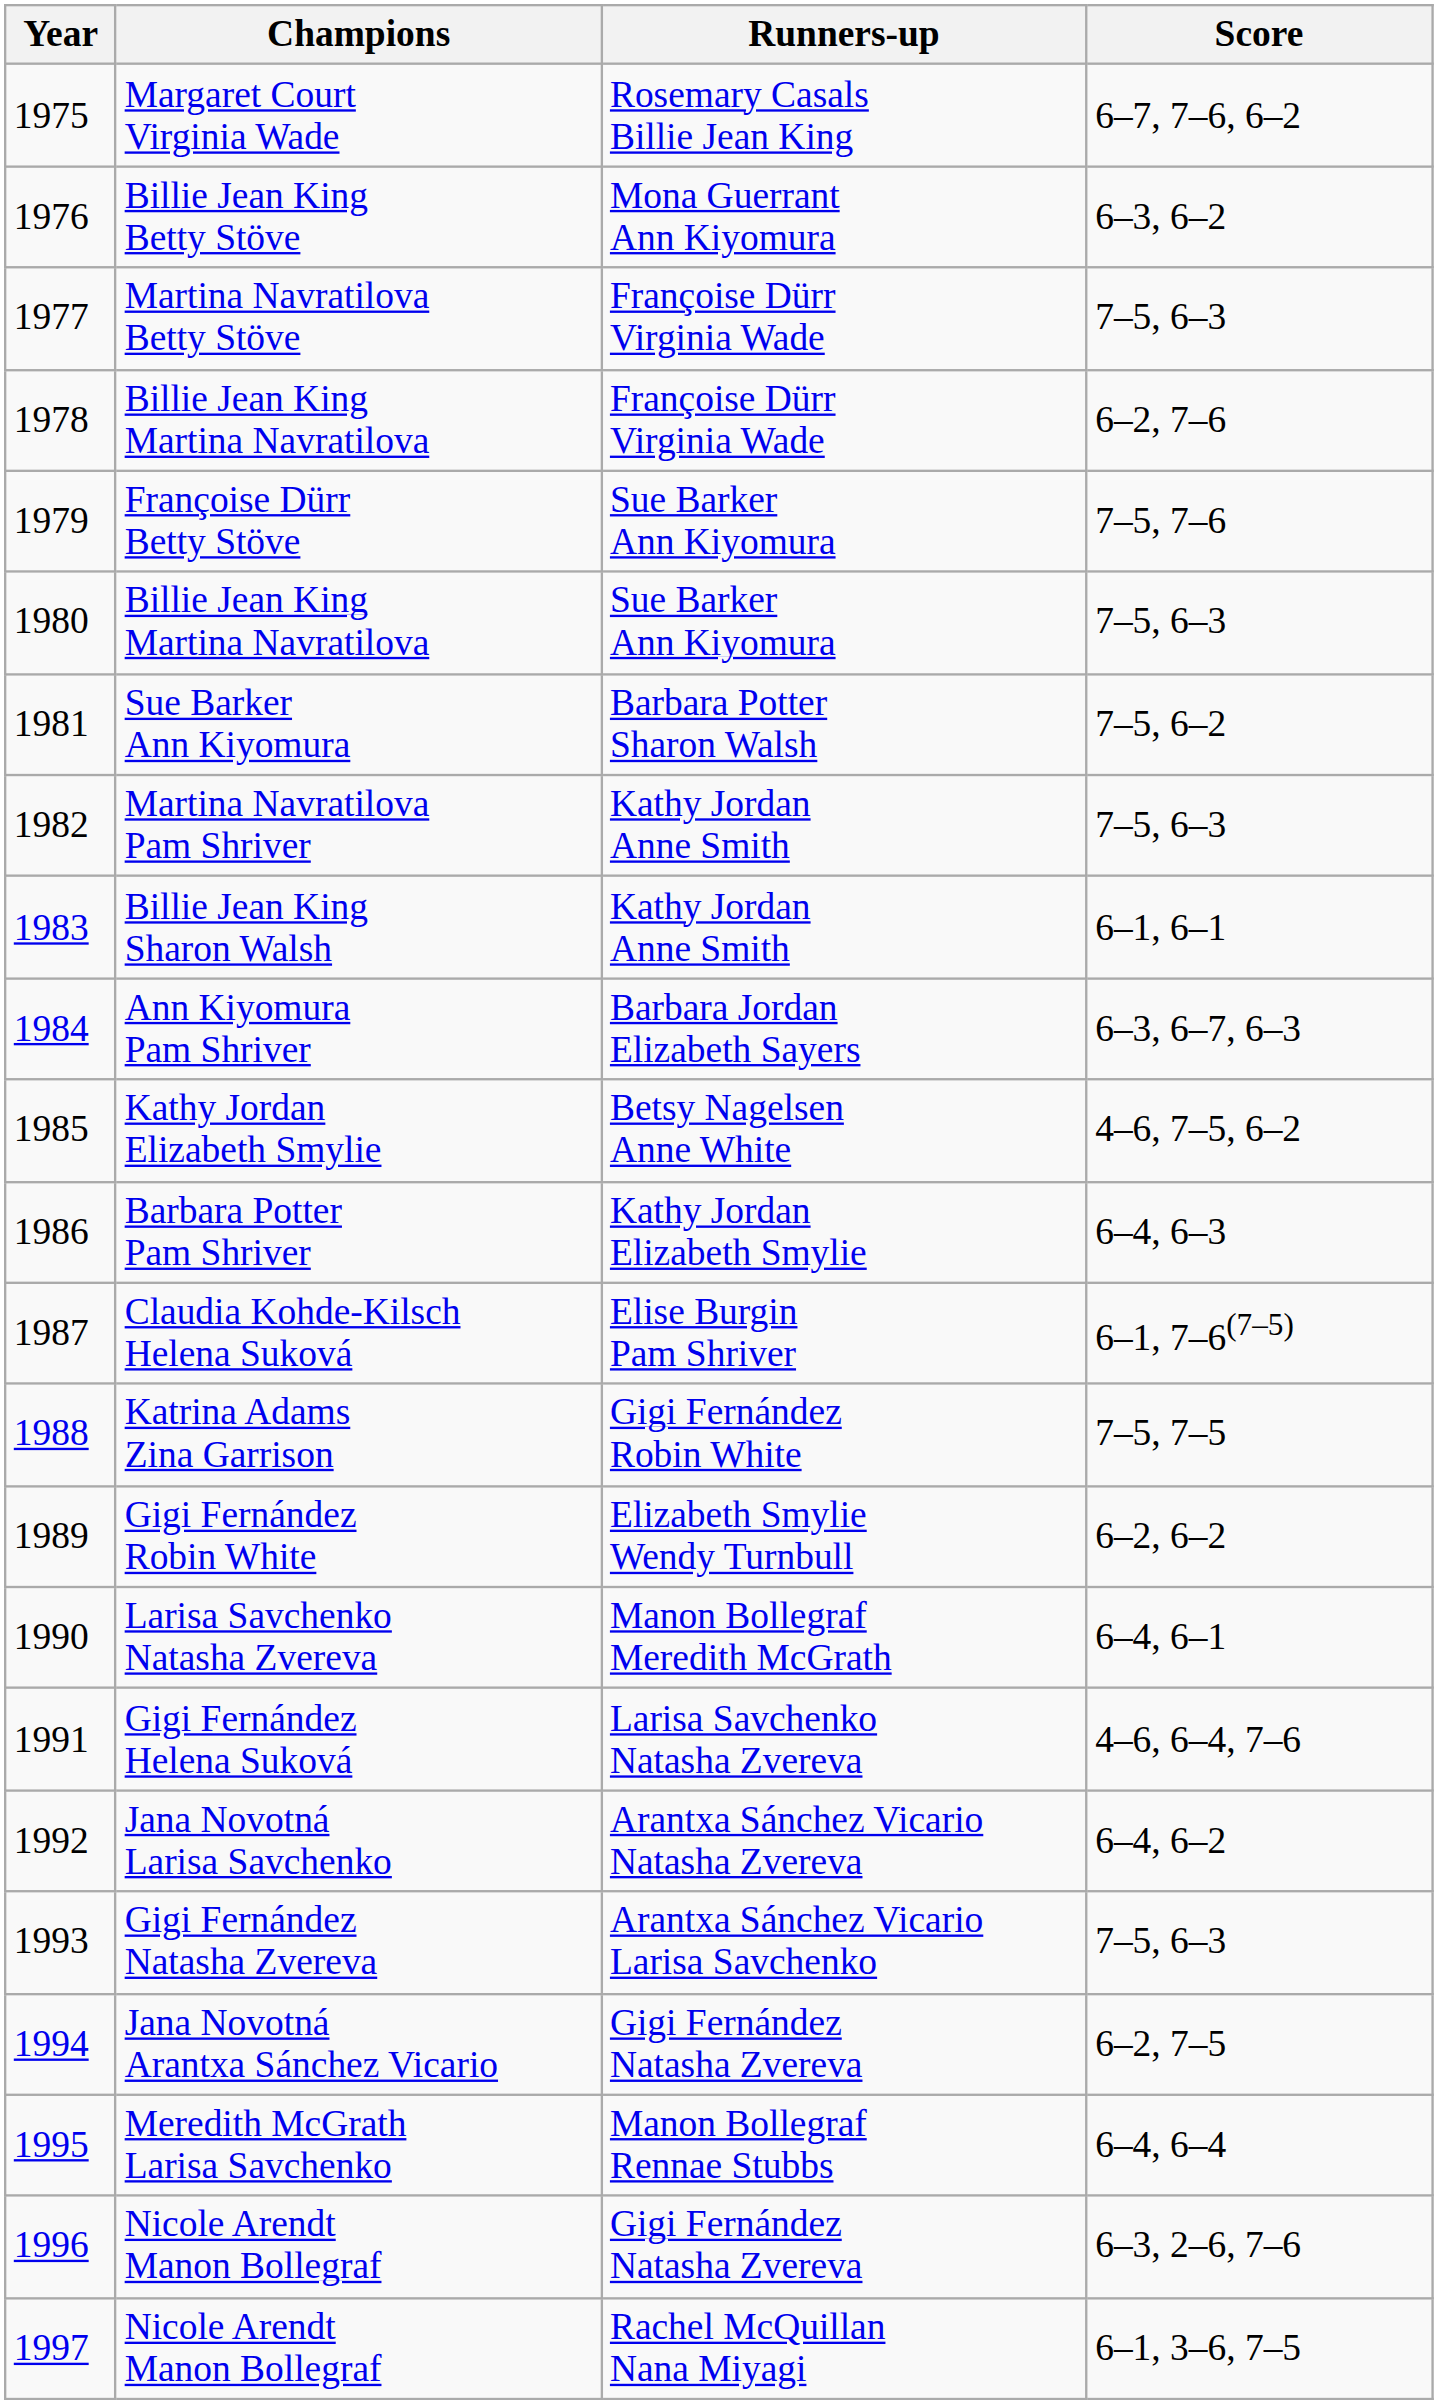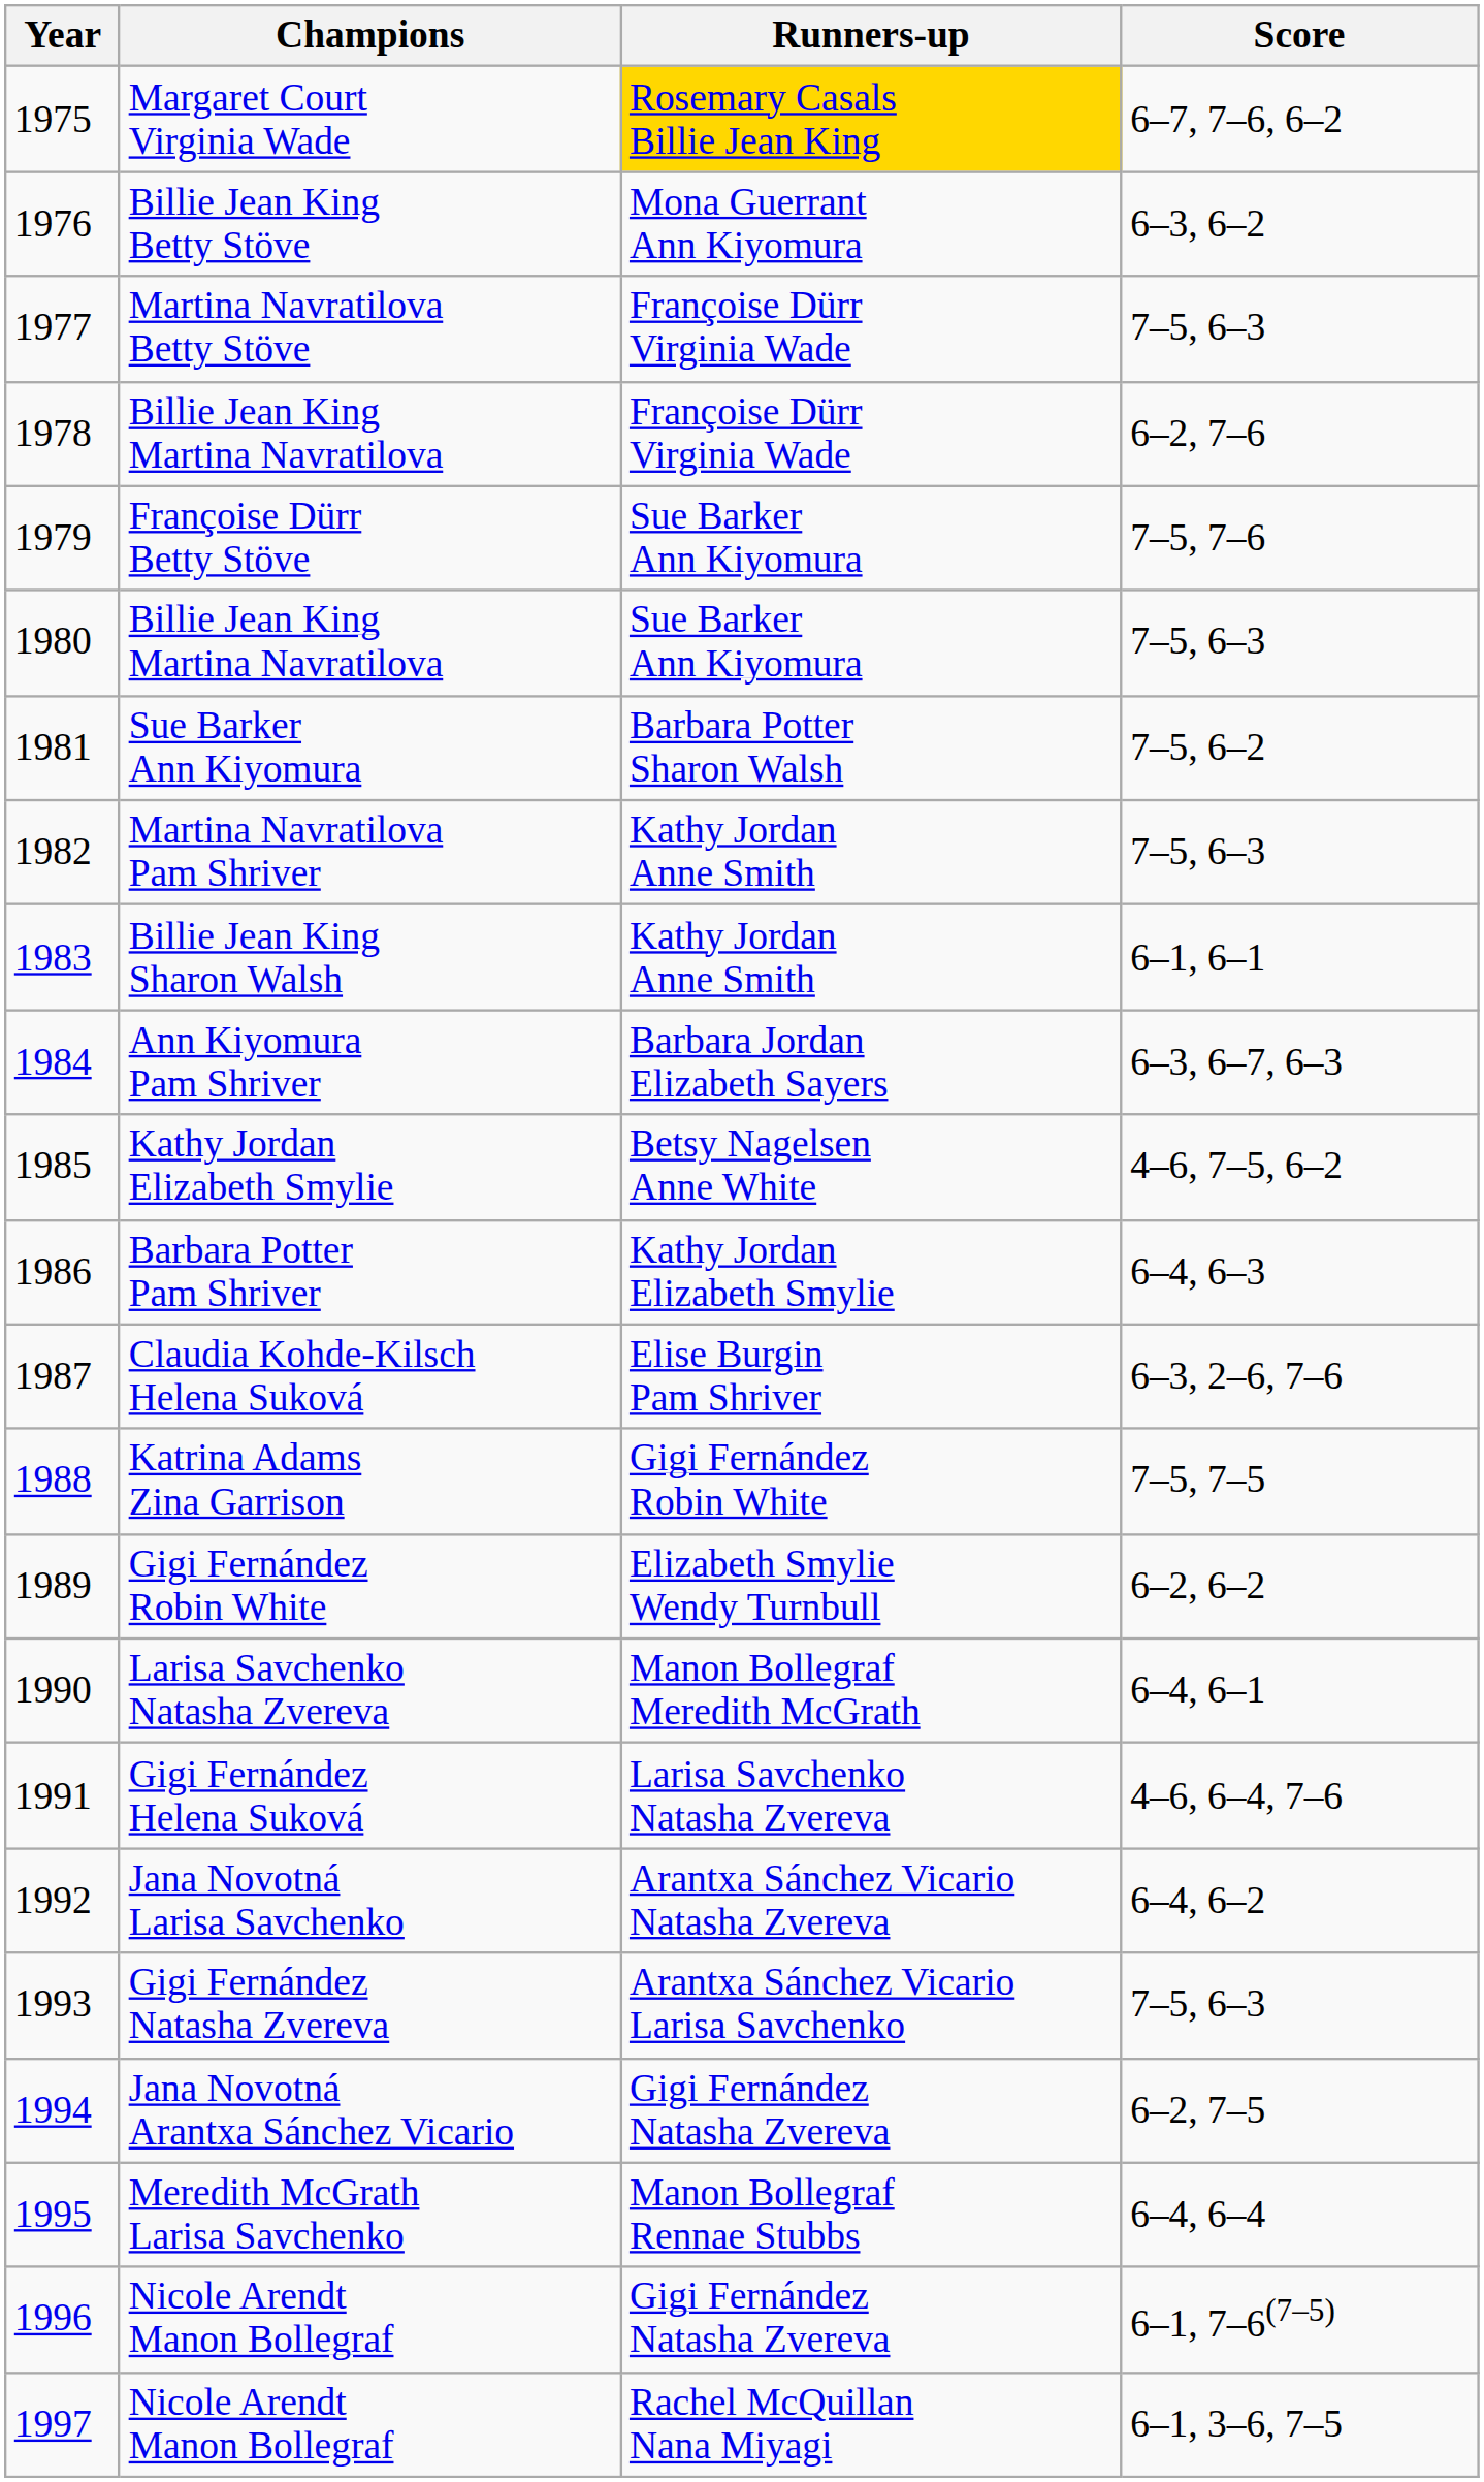 <table class="wikitable">
 <tr>
 <th style="width:40px">Year</th>
 <th style="width:200px">Champions</th>
 <th style="width:200px">Runners-up</th>
 <th style="width:140px" class="unsortable">Score</th>
 </tr>
 <tr>
 <td>1975</td>
 <td> <a href='#'>Margaret Court</a> <br>  <a href='#'>Virginia Wade</a></td>
-<td> <a href='#'>Rosemary Casals</a> <br>  <a href='#'>Billie Jean King</a></td>
+<td style="background: gold;"> <a href='#'>Rosemary Casals</a> <br>  <a href='#'>Billie Jean King</a></td>
 <td>6–7, 7–6, 6–2</td>
 </tr>
 <tr>
 <td>1976</td>
 <td> <a href='#'>Billie Jean King</a> <br>  <a href='#'>Betty Stöve</a></td>
 <td> <a href='#'>Mona Guerrant</a> <br>  <a href='#'>Ann Kiyomura</a></td>
 <td>6–3, 6–2</td>
 </tr>
 <tr>
 <td>1977</td>
 <td> <a href='#'>Martina Navratilova</a> <br>  <a href='#'>Betty Stöve</a></td>
 <td> <a href='#'>Françoise Dürr</a> <br>  <a href='#'>Virginia Wade</a></td>
 <td>7–5, 6–3</td>
 </tr>
 <tr>
 <td>1978</td>
 <td> <a href='#'>Billie Jean King</a> <br>  <a href='#'>Martina Navratilova</a></td>
 <td> <a href='#'>Françoise Dürr</a> <br>  <a href='#'>Virginia Wade</a></td>
 <td>6–2, 7–6</td>
 </tr>
 <tr>
 <td>1979</td>
 <td> <a href='#'>Françoise Dürr</a> <br>  <a href='#'>Betty Stöve</a></td>
 <td> <a href='#'>Sue Barker</a> <br>  <a href='#'>Ann Kiyomura</a></td>
 <td>7–5, 7–6</td>
 </tr>
 <tr>
 <td>1980</td>
 <td> <a href='#'>Billie Jean King</a> <br>  <a href='#'>Martina Navratilova</a></td>
 <td> <a href='#'>Sue Barker</a> <br>  <a href='#'>Ann Kiyomura</a></td>
 <td>7–5, 6–3</td>
 </tr>
 <tr>
 <td>1981</td>
 <td> <a href='#'>Sue Barker</a> <br>  <a href='#'>Ann Kiyomura</a></td>
 <td> <a href='#'>Barbara Potter</a> <br>  <a href='#'>Sharon Walsh</a></td>
 <td>7–5, 6–2</td>
 </tr>
 <tr>
 <td>1982</td>
 <td> <a href='#'>Martina Navratilova</a> <br>  <a href='#'>Pam Shriver</a></td>
 <td> <a href='#'>Kathy Jordan</a> <br>  <a href='#'>Anne Smith</a></td>
 <td>7–5, 6–3</td>
 </tr>
 <tr>
 <td><a href='#'>1983</a></td>
 <td> <a href='#'>Billie Jean King</a> <br>  <a href='#'>Sharon Walsh</a></td>
 <td> <a href='#'>Kathy Jordan</a> <br>  <a href='#'>Anne Smith</a></td>
 <td>6–1, 6–1</td>
 </tr>
 <tr>
 <td><a href='#'>1984</a></td>
 <td> <a href='#'>Ann Kiyomura</a> <br>  <a href='#'>Pam Shriver</a></td>
 <td> <a href='#'>Barbara Jordan</a> <br>  <a href='#'>Elizabeth Sayers</a></td>
 <td>6–3, 6–7, 6–3</td>
 </tr>
 <tr>
 <td>1985</td>
 <td> <a href='#'>Kathy Jordan</a> <br>  <a href='#'>Elizabeth Smylie</a></td>
 <td> <a href='#'>Betsy Nagelsen</a> <br>  <a href='#'>Anne White</a></td>
 <td>4–6, 7–5, 6–2</td>
 </tr>
 <tr>
 <td>1986</td>
 <td> <a href='#'>Barbara Potter</a> <br>  <a href='#'>Pam Shriver</a></td>
 <td> <a href='#'>Kathy Jordan</a> <br>  <a href='#'>Elizabeth Smylie</a></td>
 <td>6–4, 6–3</td>
 </tr>
 <tr>
 <td>1987</td>
 <td> <a href='#'>Claudia Kohde-Kilsch</a> <br>  <a href='#'>Helena Suková</a></td>
 <td> <a href='#'>Elise Burgin</a> <br>  <a href='#'>Pam Shriver</a></td>
-<td>6–1, 7–6<sup>(7–5)</sup></td>
+<td>6–3, 2–6, 7–6</td>
 </tr>
 <tr>
 <td><a href='#'>1988</a></td>
 <td> <a href='#'>Katrina Adams</a> <br>  <a href='#'>Zina Garrison</a></td>
 <td> <a href='#'>Gigi Fernández</a> <br>  <a href='#'>Robin White</a></td>
 <td>7–5, 7–5</td>
 </tr>
 <tr>
 <td>1989</td>
 <td> <a href='#'>Gigi Fernández</a> <br>  <a href='#'>Robin White</a></td>
 <td> <a href='#'>Elizabeth Smylie</a> <br>  <a href='#'>Wendy Turnbull</a></td>
 <td>6–2, 6–2</td>
 </tr>
 <tr>
 <td>1990</td>
 <td> <a href='#'>Larisa Savchenko</a> <br>  <a href='#'>Natasha Zvereva</a></td>
 <td> <a href='#'>Manon Bollegraf</a> <br>  <a href='#'>Meredith McGrath</a></td>
 <td>6–4, 6–1</td>
 </tr>
 <tr>
 <td>1991</td>
 <td> <a href='#'>Gigi Fernández</a> <br>  <a href='#'>Helena Suková</a></td>
 <td> <a href='#'>Larisa Savchenko</a> <br>  <a href='#'>Natasha Zvereva</a></td>
 <td>4–6, 6–4, 7–6</td>
 </tr>
 <tr>
 <td>1992</td>
 <td> <a href='#'>Jana Novotná</a> <br>  <a href='#'>Larisa Savchenko</a></td>
 <td> <a href='#'>Arantxa Sánchez Vicario</a> <br>  <a href='#'>Natasha Zvereva</a></td>
 <td>6–4, 6–2</td>
 </tr>
 <tr>
 <td>1993</td>
 <td> <a href='#'>Gigi Fernández</a> <br>  <a href='#'>Natasha Zvereva</a></td>
 <td> <a href='#'>Arantxa Sánchez Vicario</a> <br>  <a href='#'>Larisa Savchenko</a></td>
 <td>7–5, 6–3</td>
 </tr>
 <tr>
 <td><a href='#'>1994</a></td>
 <td> <a href='#'>Jana Novotná</a> <br>  <a href='#'>Arantxa Sánchez Vicario</a></td>
 <td> <a href='#'>Gigi Fernández</a> <br>  <a href='#'>Natasha Zvereva</a></td>
 <td>6–2, 7–5</td>
 </tr>
 <tr>
 <td><a href='#'>1995</a></td>
 <td> <a href='#'>Meredith McGrath</a> <br>  <a href='#'>Larisa Savchenko</a></td>
 <td> <a href='#'>Manon Bollegraf</a> <br>  <a href='#'>Rennae Stubbs</a></td>
 <td>6–4, 6–4</td>
 </tr>
 <tr>
 <td><a href='#'>1996</a></td>
 <td> <a href='#'>Nicole Arendt</a> <br>  <a href='#'>Manon Bollegraf</a></td>
 <td> <a href='#'>Gigi Fernández</a> <br>  <a href='#'>Natasha Zvereva</a></td>
-<td>6–3, 2–6, 7–6</td>
+<td>6–1, 7–6<sup>(7–5)</sup></td>
 </tr>
 <tr>
 <td><a href='#'>1997</a></td>
 <td> <a href='#'>Nicole Arendt</a> <br>  <a href='#'>Manon Bollegraf</a></td>
 <td> <a href='#'>Rachel McQuillan</a> <br>  <a href='#'>Nana Miyagi</a></td>
 <td>6–1, 3–6, 7–5</td>
 </tr>
 </table>
